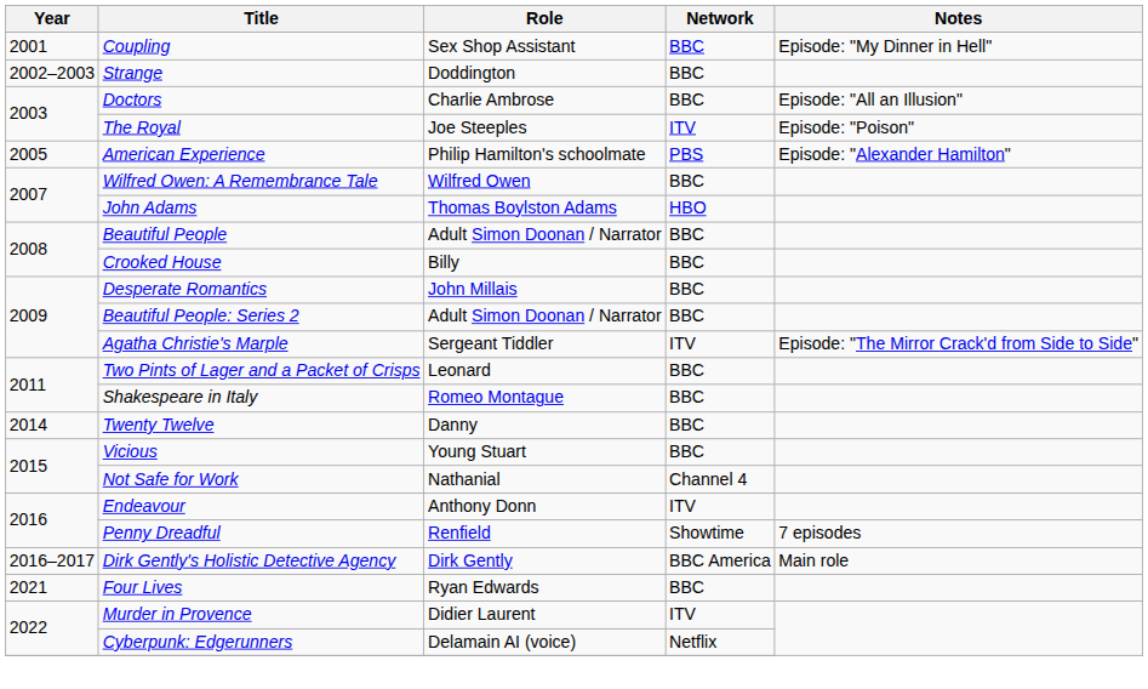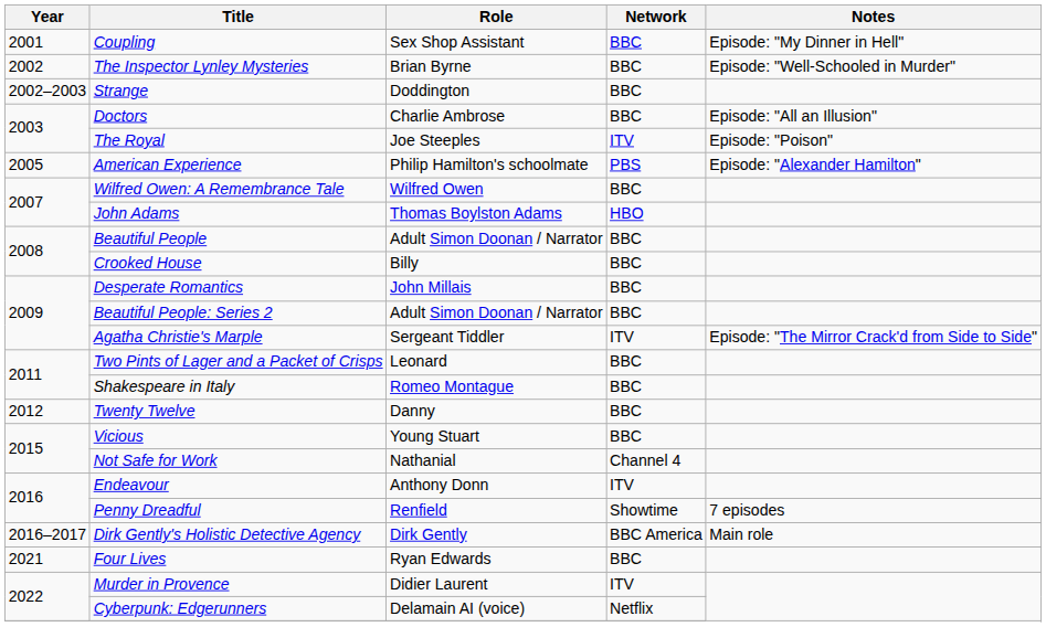 <table class="wikitable sortable">
 <tr>
 <th>Year</th>
 <th>Title</th>
 <th>Role</th>
 <th>Network</th>
 <th class="unsortable">Notes</th>
 </tr>
 <tr>
 <td>2001</td>
 <td><em><a href='#'>Coupling</a></em></td>
 <td>Sex Shop Assistant</td>
 <td><a href='#'>BBC</a></td>
 <td>Episode: "My Dinner in Hell"</td>
+</tr>
+<tr>
+<td>2002</td>
+<td><em><a href='#'>The Inspector Lynley Mysteries</a></em></td>
+<td>Brian Byrne</td>
+<td>BBC</td>
+<td>Episode: "Well-Schooled in Murder"</td>
 </tr>
 <tr>
 <td>2002–2003</td>
 <td><em><a href='#'>Strange</a></em></td>
 <td>Doddington</td>
 <td>BBC</td>
 <td></td>
 </tr>
 <tr>
 <td rowspan="2">2003</td>
 <td><em><a href='#'>Doctors</a></em></td>
 <td>Charlie Ambrose</td>
 <td>BBC</td>
 <td>Episode: "All an Illusion"</td>
 </tr>
 <tr>
 <td><em><a href='#'>The Royal</a></em></td>
 <td>Joe Steeples</td>
 <td><a href='#'>ITV</a></td>
 <td>Episode: "Poison"</td>
 </tr>
 <tr>
 <td>2005</td>
 <td><em><a href='#'>American Experience</a></em></td>
 <td>Philip Hamilton's schoolmate</td>
 <td><a href='#'>PBS</a></td>
 <td>Episode: "<a href='#'>Alexander Hamilton</a>"</td>
 </tr>
 <tr>
 <td rowspan="2">2007</td>
 <td><em><a href='#'>Wilfred Owen: A Remembrance Tale</a></em></td>
 <td><a href='#'>Wilfred Owen</a></td>
 <td>BBC</td>
 <td></td>
 </tr>
 <tr>
 <td><em><a href='#'>John Adams</a></em></td>
 <td><a href='#'>Thomas Boylston Adams</a></td>
 <td><a href='#'>HBO</a></td>
 <td></td>
 </tr>
 <tr>
 <td rowspan="2">2008</td>
 <td><em><a href='#'>Beautiful People</a></em></td>
 <td>Adult <a href='#'>Simon Doonan</a> / Narrator</td>
 <td>BBC</td>
 <td></td>
 </tr>
 <tr>
 <td><em><a href='#'>Crooked House</a></em></td>
 <td>Billy</td>
 <td>BBC</td>
 <td></td>
 </tr>
 <tr>
 <td rowspan="3">2009</td>
 <td><em><a href='#'>Desperate Romantics</a></em></td>
 <td><a href='#'>John Millais</a></td>
 <td>BBC</td>
 <td></td>
 </tr>
 <tr>
 <td><em><a href='#'>Beautiful People: Series 2</a></em></td>
 <td>Adult <a href='#'>Simon Doonan</a> / Narrator</td>
 <td>BBC</td>
 <td></td>
 </tr>
 <tr>
 <td><em><a href='#'>Agatha Christie's Marple</a></em></td>
 <td>Sergeant Tiddler</td>
 <td>ITV</td>
 <td>Episode: "<a href='#'>The Mirror Crack'd from Side to Side</a>"</td>
 </tr>
 <tr>
 <td rowspan="2">2011</td>
 <td><em><a href='#'>Two Pints of Lager and a Packet of Crisps</a></em></td>
 <td>Leonard</td>
 <td>BBC</td>
 <td></td>
 </tr>
 <tr>
 <td><em>Shakespeare in Italy</em></td>
 <td><a href='#'>Romeo Montague</a></td>
 <td>BBC</td>
 <td></td>
 </tr>
 <tr>
-<td>2014</td>
+<td>2012</td>
 <td><em><a href='#'>Twenty Twelve</a></em></td>
 <td>Danny</td>
 <td>BBC</td>
 <td></td>
 </tr>
 <tr>
 <td rowspan="2">2015</td>
 <td><em><a href='#'>Vicious</a></em></td>
 <td>Young Stuart</td>
 <td>BBC</td>
 <td></td>
 </tr>
 <tr>
 <td><em><a href='#'>Not Safe for Work</a></em></td>
 <td>Nathanial</td>
 <td>Channel 4</td>
 <td></td>
 </tr>
 <tr>
 <td rowspan="2">2016</td>
 <td><em><a href='#'>Endeavour</a></em></td>
 <td>Anthony Donn</td>
 <td>ITV</td>
 <td></td>
 </tr>
 <tr>
 <td><em><a href='#'>Penny Dreadful</a></em></td>
 <td><a href='#'>Renfield</a></td>
 <td>Showtime</td>
 <td>7 episodes</td>
 </tr>
 <tr>
 <td>2016–2017</td>
 <td><em><a href='#'>Dirk Gently's Holistic Detective Agency</a></em></td>
 <td><a href='#'>Dirk Gently</a></td>
 <td>BBC America</td>
 <td>Main role</td>
 </tr>
 <tr>
 <td>2021</td>
 <td><em><a href='#'>Four Lives</a></em></td>
 <td>Ryan Edwards</td>
 <td>BBC</td>
 <td></td>
 </tr>
 <tr>
 <td rowspan="2">2022</td>
 <td><em><a href='#'>Murder in Provence</a></em></td>
 <td>Didier Laurent</td>
 <td>ITV</td>
 </tr>
 <tr>
 <td><em><a href='#'>Cyberpunk: Edgerunners</a></em></td>
 <td>Delamain AI (voice)</td>
 <td>Netflix</td>
 </tr>
 <tr>
 </tr>
 </table>
